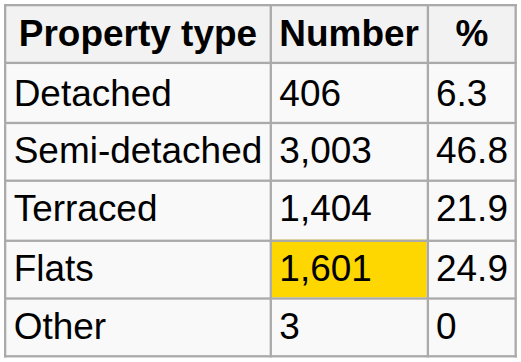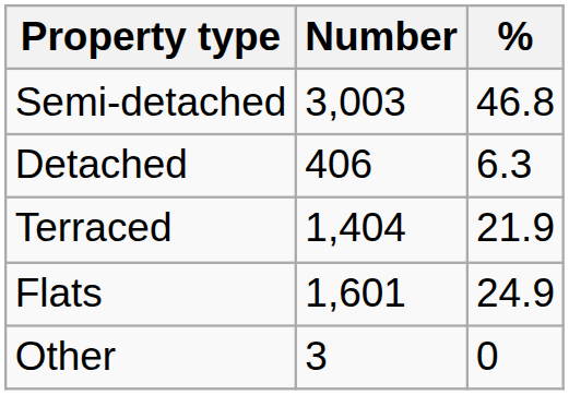 <table class="wikitable">
 <tr>
 <th>Property type</th>
 <th>Number</th>
 <th>%</th>
 </tr>
 <tr>
+<td>Semi-detached</td>
+<td>3,003</td>
+<td>46.8</td>
+</tr>
+<tr>
 <td>Detached</td>
 <td>406</td>
 <td>6.3</td>
-</tr>
-<tr>
-<td>Semi-detached</td>
-<td>3,003</td>
-<td>46.8</td>
 </tr>
 <tr>
 <td>Terraced</td>
 <td>1,404</td>
 <td>21.9</td>
 </tr>
 <tr>
 <td>Flats</td>
-<td style="background: gold;">1,601</td>
+<td>1,601</td>
 <td>24.9</td>
 </tr>
 <tr>
 <td>Other</td>
 <td>3</td>
 <td>0</td>
 </tr>
 </table>
